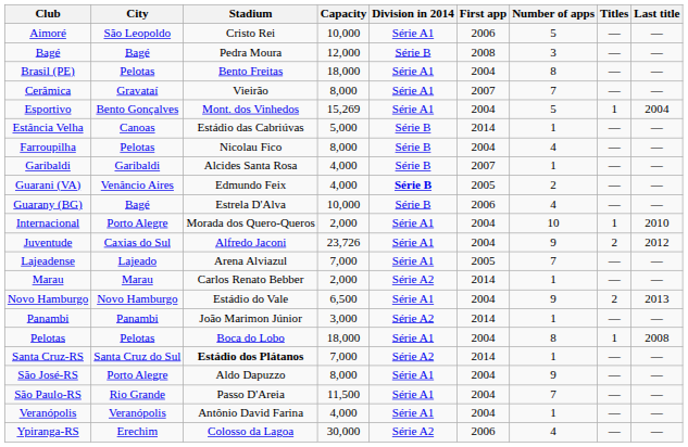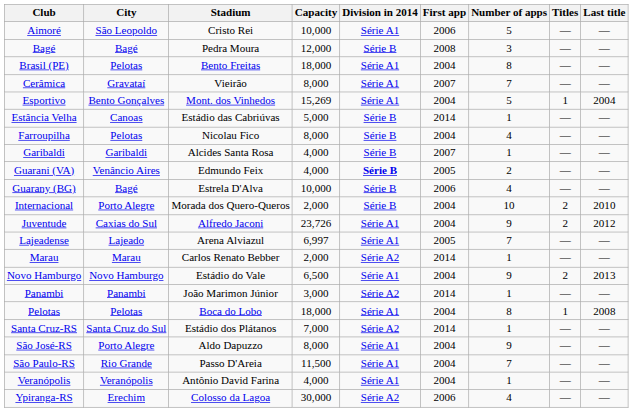 <table class="wikitable sortable" style="text-align:center">
 <tr>
 <th>Club</th>
 <th>City</th>
 <th>Stadium</th>
 <th>Capacity</th>
 <th>Division in 2014</th>
 <th>First app</th>
 <th>Number of apps</th>
 <th>Titles</th>
 <th>Last title</th>
 </tr>
 <tr>
 <td><a href='#'>Aimoré</a></td>
 <td><a href='#'>São Leopoldo</a></td>
 <td>Cristo Rei</td>
 <td>10,000</td>
 <td><a href='#'>Série A1</a></td>
 <td>2006</td>
 <td>5</td>
 <td>—</td>
 <td>—</td>
 </tr>
 <tr>
 <td><a href='#'>Bagé</a></td>
 <td><a href='#'>Bagé</a></td>
 <td>Pedra Moura</td>
 <td>12,000</td>
 <td><a href='#'>Série B</a></td>
 <td>2008</td>
 <td>3</td>
 <td>—</td>
 <td>—</td>
 </tr>
 <tr>
 <td><a href='#'>Brasil (PE)</a></td>
 <td><a href='#'>Pelotas</a></td>
 <td><a href='#'>Bento Freitas</a></td>
 <td>18,000</td>
 <td><a href='#'>Série A1</a></td>
 <td>2004</td>
 <td>8</td>
 <td>—</td>
 <td>—</td>
 </tr>
 <tr>
 <td><a href='#'>Cerâmica</a></td>
 <td><a href='#'>Gravataí</a></td>
 <td>Vieirão</td>
 <td>8,000</td>
 <td><a href='#'>Série A1</a></td>
 <td>2007</td>
 <td>7</td>
 <td>—</td>
 <td>—</td>
 </tr>
 <tr>
 <td><a href='#'>Esportivo</a></td>
 <td><a href='#'>Bento Gonçalves</a></td>
 <td><a href='#'>Mont. dos Vinhedos</a></td>
 <td>15,269</td>
 <td><a href='#'>Série A1</a></td>
 <td>2004</td>
 <td>5</td>
 <td>1</td>
 <td>2004</td>
 </tr>
 <tr>
 <td><a href='#'>Estância Velha</a></td>
 <td><a href='#'>Canoas</a></td>
 <td>Estádio das Cabriúvas</td>
 <td>5,000</td>
 <td><a href='#'>Série B</a></td>
 <td>2014</td>
 <td>1</td>
 <td>—</td>
 <td>—</td>
 </tr>
 <tr>
 <td><a href='#'>Farroupilha</a></td>
 <td><a href='#'>Pelotas</a></td>
 <td>Nicolau Fico</td>
 <td>8,000</td>
 <td><a href='#'>Série B</a></td>
 <td>2004</td>
 <td>4</td>
 <td>—</td>
 <td>—</td>
 </tr>
 <tr>
 <td><a href='#'>Garibaldi</a></td>
 <td><a href='#'>Garibaldi</a></td>
 <td>Alcides Santa Rosa</td>
 <td>4,000</td>
 <td><a href='#'>Série B</a></td>
 <td>2007</td>
 <td>1</td>
 <td>—</td>
 <td>—</td>
 </tr>
 <tr>
 <td><a href='#'>Guarani (VA)</a></td>
 <td><a href='#'>Venâncio Aires</a></td>
 <td>Edmundo Feix</td>
 <td>4,000</td>
 <td><strong><a href='#'>Série B</a></strong></td>
 <td>2005</td>
 <td>2</td>
 <td>—</td>
 <td>—</td>
 </tr>
 <tr>
 <td><a href='#'>Guarany (BG)</a></td>
 <td><a href='#'>Bagé</a></td>
 <td>Estrela D'Alva</td>
 <td>10,000</td>
 <td><a href='#'>Série B</a></td>
 <td>2006</td>
 <td>4</td>
 <td>—</td>
 <td>—</td>
 </tr>
 <tr>
 <td><a href='#'>Internacional</a></td>
 <td><a href='#'>Porto Alegre</a></td>
 <td>Morada dos Quero-Queros</td>
 <td>2,000</td>
-<td><a href='#'>Série A1</a></td>
+<td><a href='#'>Série B</a></td>
 <td>2004</td>
 <td>10</td>
-<td>1</td>
+<td>2</td>
 <td>2010</td>
 </tr>
 <tr>
 <td><a href='#'>Juventude</a></td>
 <td><a href='#'>Caxias do Sul</a></td>
 <td><a href='#'>Alfredo Jaconi</a></td>
 <td>23,726</td>
 <td><a href='#'>Série A1</a></td>
 <td>2004</td>
 <td>9</td>
 <td>2</td>
 <td>2012</td>
 </tr>
 <tr>
 <td><a href='#'>Lajeadense</a></td>
 <td><a href='#'>Lajeado</a></td>
 <td>Arena Alviazul</td>
-<td>7,000</td>
+<td>6,997</td>
 <td><a href='#'>Série A1</a></td>
 <td>2005</td>
 <td>7</td>
 <td>—</td>
 <td>—</td>
 </tr>
 <tr>
 <td><a href='#'>Marau</a></td>
 <td><a href='#'>Marau</a></td>
 <td>Carlos Renato Bebber</td>
 <td>2,000</td>
 <td><a href='#'>Série A2</a></td>
 <td>2014</td>
 <td>1</td>
 <td>—</td>
 <td>—</td>
 </tr>
 <tr>
 <td><a href='#'>Novo Hamburgo</a></td>
 <td><a href='#'>Novo Hamburgo</a></td>
 <td>Estádio do Vale</td>
 <td>6,500</td>
 <td><a href='#'>Série A1</a></td>
 <td>2004</td>
 <td>9</td>
 <td>2</td>
 <td>2013</td>
 </tr>
 <tr>
 <td><a href='#'>Panambi</a></td>
 <td><a href='#'>Panambi</a></td>
 <td>João Marimon Júnior</td>
 <td>3,000</td>
 <td><a href='#'>Série A2</a></td>
 <td>2014</td>
 <td>1</td>
 <td>—</td>
 <td>—</td>
 </tr>
 <tr>
 <td><a href='#'>Pelotas</a></td>
 <td><a href='#'>Pelotas</a></td>
 <td><a href='#'>Boca do Lobo</a></td>
 <td>18,000</td>
 <td><a href='#'>Série A1</a></td>
 <td>2004</td>
 <td>8</td>
 <td>1</td>
 <td>2008</td>
 </tr>
 <tr>
 <td><a href='#'>Santa Cruz-RS</a></td>
 <td><a href='#'>Santa Cruz do Sul</a></td>
-<td><strong>Estádio dos Plátanos</strong></td>
+<td>Estádio dos Plátanos</td>
 <td>7,000</td>
 <td><a href='#'>Série A2</a></td>
 <td>2014</td>
 <td>1</td>
 <td>—</td>
 <td>—</td>
 </tr>
 <tr>
 <td><a href='#'>São José-RS</a></td>
 <td><a href='#'>Porto Alegre</a></td>
 <td>Aldo Dapuzzo</td>
 <td>8,000</td>
 <td><a href='#'>Série A1</a></td>
 <td>2004</td>
 <td>9</td>
 <td>—</td>
 <td>—</td>
 </tr>
 <tr>
 <td><a href='#'>São Paulo-RS</a></td>
 <td><a href='#'>Rio Grande</a></td>
 <td>Passo D'Areia</td>
 <td>11,500</td>
 <td><a href='#'>Série A1</a></td>
 <td>2004</td>
 <td>7</td>
 <td>—</td>
 <td>—</td>
 </tr>
 <tr>
 <td><a href='#'>Veranópolis</a></td>
 <td><a href='#'>Veranópolis</a></td>
 <td>Antônio David Farina</td>
 <td>4,000</td>
 <td><a href='#'>Série A1</a></td>
 <td>2004</td>
 <td>1</td>
 <td>—</td>
 <td>—</td>
 </tr>
 <tr>
 <td><a href='#'>Ypiranga-RS</a></td>
 <td><a href='#'>Erechim</a></td>
 <td><a href='#'>Colosso da Lagoa</a></td>
 <td>30,000</td>
 <td><a href='#'>Série A2</a></td>
 <td>2006</td>
 <td>4</td>
 <td>—</td>
 <td>—</td>
 </tr>
 </table>
